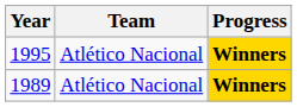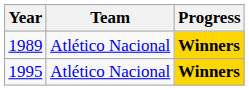 <table class="wikitable">
 <tr>
 <th>Year</th>
 <th>Team</th>
 <th>Progress</th>
 </tr>
 <tr align=left>
+<td><a href='#'>1989</a></td>
+<td><a href='#'>Atlético Nacional</a></td>
+<td bgcolor="Gold"><strong>Winners</strong></td>
+</tr>
+<tr align=left>
 <td><a href='#'>1995</a></td>
 <td><a href='#'>Atlético Nacional</a></td>
 <td bgcolor="Gold"><strong>Winners</strong></td>
 </tr>
-<tr align=left>
-<td><a href='#'>1989</a></td>
-<td><a href='#'>Atlético Nacional</a></td>
-<td bgcolor="Gold"><strong>Winners</strong></td>
-</tr>
 </table>
